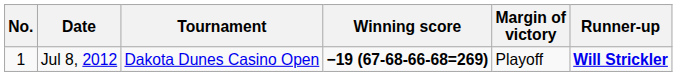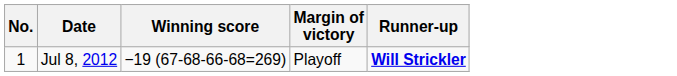 <table class="wikitable" style="font-size:95%;">
 <tr>
 <th>No.</th>
 <th>Date</th>
-<th>Tournament</th>
 <th>Winning score</th>
 <th>Margin of<br>victory</th>
 <th>Runner-up</th>
 </tr>
 <tr>
 <td align=center>1</td>
 <td align=right>Jul 8, <a href='#'>2012</a></td>
-<td><a href='#'>Dakota Dunes Casino Open</a></td>
-<td><strong>−19 (67-68-66-68=269)</strong></td>
+<td>−19 (67-68-66-68=269)</td>
 <td>Playoff</td>
 <td><strong> <a href='#'>Will Strickler</a></strong></td>
 </tr>
 </table>
